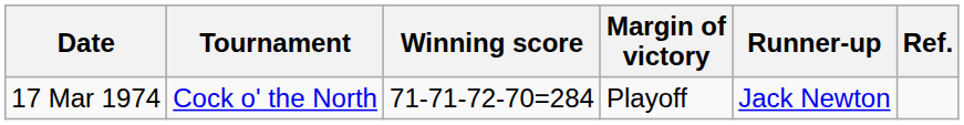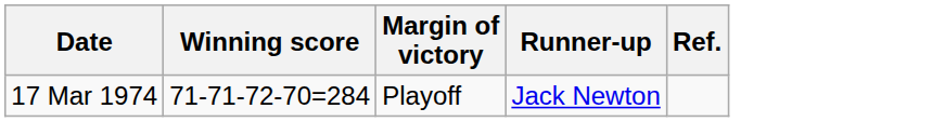 <table class="wikitable" style="font-size:95%;">
 <tr>
 <th>Date</th>
-<th>Tournament</th>
 <th>Winning score</th>
 <th>Margin of<br>victory</th>
 <th>Runner-up</th>
 <th>Ref.</th>
 </tr>
 <tr>
 <td>17 Mar 1974</td>
-<td><a href='#'>Cock o' the North</a></td>
 <td>71-71-72-70=284</td>
 <td>Playoff</td>
 <td> <a href='#'>Jack Newton</a></td>
 <td></td>
 </tr>
 </table>
